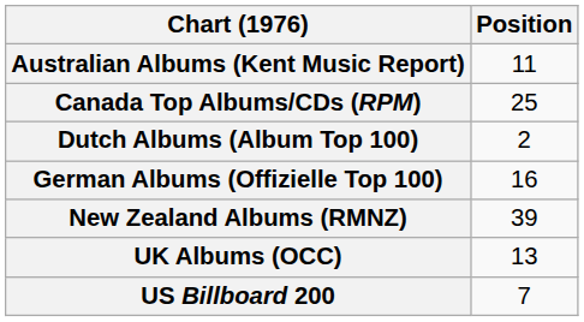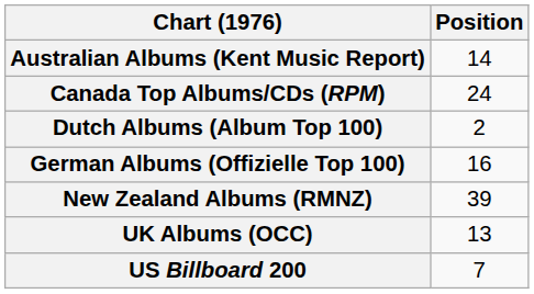 <table class="wikitable sortable plainrowheaders" style="text-align:center">
 <tr>
 <th scope="col">Chart (1976)</th>
 <th scope="col">Position</th>
 </tr>
 <tr>
 <th scope="row">Australian Albums (Kent Music Report)</th>
-<td>11</td>
+<td>14</td>
 </tr>
 <tr>
 <th scope="row">Canada Top Albums/CDs (<em>RPM</em>)</th>
-<td>25</td>
+<td>24</td>
 </tr>
 <tr>
 <th scope="row">Dutch Albums (Album Top 100)</th>
 <td>2</td>
 </tr>
 <tr>
 <th scope="row">German Albums (Offizielle Top 100)</th>
 <td>16</td>
 </tr>
 <tr>
 <th scope="row">New Zealand Albums (RMNZ)</th>
 <td>39</td>
 </tr>
 <tr>
 <th scope="row">UK Albums (OCC)</th>
 <td>13</td>
 </tr>
 <tr>
 <th scope="row">US <em>Billboard</em> 200</th>
 <td>7</td>
 </tr>
 </table>
